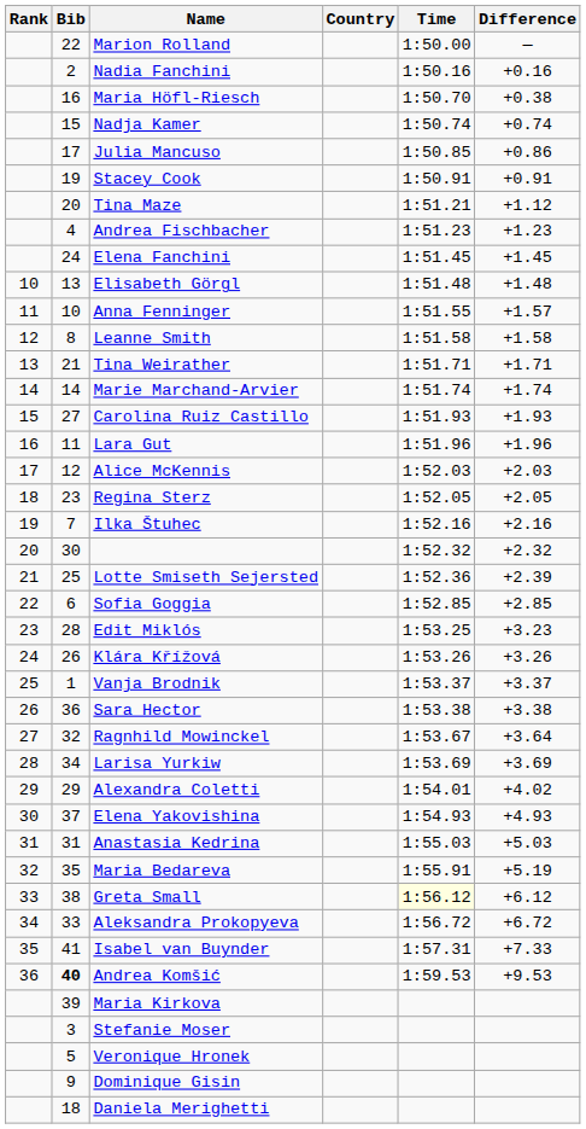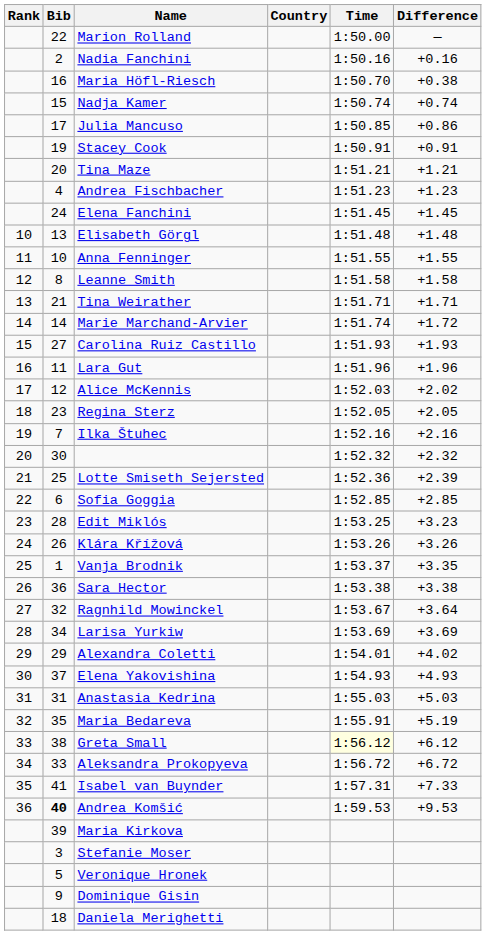 <table class="wikitable sortable" style="text-align:center">
 <tr>
 <th>Rank</th>
 <th>Bib</th>
 <th>Name</th>
 <th>Country</th>
 <th>Time</th>
 <th>Difference</th>
 </tr>
 <tr>
 <td></td>
 <td>22</td>
 <td align=left><a href='#'>Marion Rolland</a></td>
 <td align=left></td>
 <td>1:50.00</td>
 <td>—</td>
 </tr>
 <tr>
 <td></td>
 <td>2</td>
 <td align=left><a href='#'>Nadia Fanchini</a></td>
 <td align=left></td>
 <td>1:50.16</td>
 <td>+0.16</td>
 </tr>
 <tr>
 <td></td>
 <td>16</td>
 <td align=left><a href='#'>Maria Höfl-Riesch</a></td>
 <td align=left></td>
 <td>1:50.70</td>
 <td>+0.38</td>
 </tr>
 <tr>
 <td></td>
 <td>15</td>
 <td align=left><a href='#'>Nadja Kamer</a></td>
 <td align=left></td>
 <td>1:50.74</td>
 <td>+0.74</td>
 </tr>
 <tr>
 <td></td>
 <td>17</td>
 <td align=left><a href='#'>Julia Mancuso</a></td>
 <td align=left></td>
 <td>1:50.85</td>
 <td>+0.86</td>
 </tr>
 <tr>
 <td></td>
 <td>19</td>
 <td align=left><a href='#'>Stacey Cook</a></td>
 <td align=left></td>
 <td>1:50.91</td>
 <td>+0.91</td>
 </tr>
 <tr>
 <td></td>
 <td>20</td>
 <td align=left><a href='#'>Tina Maze</a></td>
 <td align=left></td>
 <td>1:51.21</td>
-<td>+1.12</td>
+<td>+1.21</td>
 </tr>
 <tr>
 <td></td>
 <td>4</td>
 <td align=left><a href='#'>Andrea Fischbacher</a></td>
 <td align=left></td>
 <td>1:51.23</td>
 <td>+1.23</td>
 </tr>
 <tr>
 <td></td>
 <td>24</td>
 <td align=left><a href='#'>Elena Fanchini</a></td>
 <td align=left></td>
 <td>1:51.45</td>
 <td>+1.45</td>
 </tr>
 <tr>
 <td>10</td>
 <td>13</td>
 <td align=left><a href='#'>Elisabeth Görgl</a></td>
 <td align=left></td>
 <td>1:51.48</td>
 <td>+1.48</td>
 </tr>
 <tr>
 <td>11</td>
 <td>10</td>
 <td align=left><a href='#'>Anna Fenninger</a></td>
 <td align=left></td>
 <td>1:51.55</td>
-<td>+1.57</td>
+<td>+1.55</td>
 </tr>
 <tr>
 <td>12</td>
 <td>8</td>
 <td align=left><a href='#'>Leanne Smith</a></td>
 <td align=left></td>
 <td>1:51.58</td>
 <td>+1.58</td>
 </tr>
 <tr>
 <td>13</td>
 <td>21</td>
 <td align=left><a href='#'>Tina Weirather</a></td>
 <td align=left></td>
 <td>1:51.71</td>
 <td>+1.71</td>
 </tr>
 <tr>
 <td>14</td>
 <td>14</td>
 <td align=left><a href='#'>Marie Marchand-Arvier</a></td>
 <td align=left></td>
 <td>1:51.74</td>
-<td>+1.74</td>
+<td>+1.72</td>
 </tr>
 <tr>
 <td>15</td>
 <td>27</td>
 <td align=left><a href='#'>Carolina Ruiz Castillo</a></td>
 <td align=left></td>
 <td>1:51.93</td>
 <td>+1.93</td>
 </tr>
 <tr>
 <td>16</td>
 <td>11</td>
 <td align=left><a href='#'>Lara Gut</a></td>
 <td align=left></td>
 <td>1:51.96</td>
 <td>+1.96</td>
 </tr>
 <tr>
 <td>17</td>
 <td>12</td>
 <td align=left><a href='#'>Alice McKennis</a></td>
 <td align=left></td>
 <td>1:52.03</td>
-<td>+2.03</td>
+<td>+2.02</td>
 </tr>
 <tr>
 <td>18</td>
 <td>23</td>
 <td align=left><a href='#'>Regina Sterz</a></td>
 <td align=left></td>
 <td>1:52.05</td>
 <td>+2.05</td>
 </tr>
 <tr>
 <td>19</td>
 <td>7</td>
 <td align=left><a href='#'>Ilka Štuhec</a></td>
 <td align=left></td>
 <td>1:52.16</td>
 <td>+2.16</td>
 </tr>
 <tr>
 <td>20</td>
 <td>30</td>
 <td align=left></td>
 <td align=left></td>
 <td>1:52.32</td>
 <td>+2.32</td>
 </tr>
 <tr>
 <td>21</td>
 <td>25</td>
 <td align=left><a href='#'>Lotte Smiseth Sejersted</a></td>
 <td align=left></td>
 <td>1:52.36</td>
 <td>+2.39</td>
 </tr>
 <tr>
 <td>22</td>
 <td>6</td>
 <td align=left><a href='#'>Sofia Goggia</a></td>
 <td align=left></td>
 <td>1:52.85</td>
 <td>+2.85</td>
 </tr>
 <tr>
 <td>23</td>
 <td>28</td>
 <td align=left><a href='#'>Edit Miklós</a></td>
 <td align=left></td>
 <td>1:53.25</td>
 <td>+3.23</td>
 </tr>
 <tr>
 <td>24</td>
 <td>26</td>
 <td align=left><a href='#'>Klára Křížová</a></td>
 <td align=left></td>
 <td>1:53.26</td>
 <td>+3.26</td>
 </tr>
 <tr>
 <td>25</td>
 <td>1</td>
 <td align=left><a href='#'>Vanja Brodnik</a></td>
 <td align=left></td>
 <td>1:53.37</td>
-<td>+3.37</td>
+<td>+3.35</td>
 </tr>
 <tr>
 <td>26</td>
 <td>36</td>
 <td align=left><a href='#'>Sara Hector</a></td>
 <td align=left></td>
 <td>1:53.38</td>
 <td>+3.38</td>
 </tr>
 <tr>
 <td>27</td>
 <td>32</td>
 <td align=left><a href='#'>Ragnhild Mowinckel</a></td>
 <td align=left></td>
 <td>1:53.67</td>
 <td>+3.64</td>
 </tr>
 <tr>
 <td>28</td>
 <td>34</td>
 <td align=left><a href='#'>Larisa Yurkiw</a></td>
 <td align=left></td>
 <td>1:53.69</td>
 <td>+3.69</td>
 </tr>
 <tr>
 <td>29</td>
 <td>29</td>
 <td align=left><a href='#'>Alexandra Coletti</a></td>
 <td align=left></td>
 <td>1:54.01</td>
 <td>+4.02</td>
 </tr>
 <tr>
 <td>30</td>
 <td>37</td>
 <td align=left><a href='#'>Elena Yakovishina</a></td>
 <td align=left></td>
 <td>1:54.93</td>
 <td>+4.93</td>
 </tr>
 <tr>
 <td>31</td>
 <td>31</td>
 <td align=left><a href='#'>Anastasia Kedrina</a></td>
 <td align=left></td>
 <td>1:55.03</td>
 <td>+5.03</td>
 </tr>
 <tr>
 <td>32</td>
 <td>35</td>
 <td align=left><a href='#'>Maria Bedareva</a></td>
 <td align=left></td>
 <td>1:55.91</td>
 <td>+5.19</td>
 </tr>
 <tr>
 <td>33</td>
 <td>38</td>
 <td align=left><a href='#'>Greta Small</a></td>
 <td align=left></td>
 <td style="background: lightyellow;">1:56.12</td>
 <td>+6.12</td>
 </tr>
 <tr>
 <td>34</td>
 <td>33</td>
 <td align=left><a href='#'>Aleksandra Prokopyeva</a></td>
 <td align=left></td>
 <td>1:56.72</td>
 <td>+6.72</td>
 </tr>
 <tr>
 <td>35</td>
 <td>41</td>
 <td align=left><a href='#'>Isabel van Buynder</a></td>
 <td align=left></td>
 <td>1:57.31</td>
 <td>+7.33</td>
 </tr>
 <tr>
 <td>36</td>
 <td><strong>40</strong></td>
 <td align=left><a href='#'>Andrea Komšić</a></td>
 <td align=left></td>
 <td>1:59.53</td>
 <td>+9.53</td>
 </tr>
 <tr>
 <td></td>
 <td>39</td>
 <td align=left><a href='#'>Maria Kirkova</a></td>
 <td align=left></td>
 <td></td>
 <td></td>
 </tr>
 <tr>
 <td></td>
 <td>3</td>
 <td align=left><a href='#'>Stefanie Moser</a></td>
 <td align=left></td>
 <td></td>
 <td></td>
 </tr>
 <tr>
 <td></td>
 <td>5</td>
 <td align=left><a href='#'>Veronique Hronek</a></td>
 <td align=left></td>
 <td></td>
 <td></td>
 </tr>
 <tr>
 <td></td>
 <td>9</td>
 <td align=left><a href='#'>Dominique Gisin</a></td>
 <td align=left></td>
 <td></td>
 <td></td>
 </tr>
 <tr>
 <td></td>
 <td>18</td>
 <td align=left><a href='#'>Daniela Merighetti</a></td>
 <td align=left></td>
 <td></td>
 <td></td>
 </tr>
 </table>
